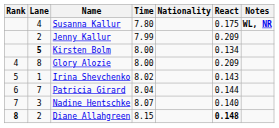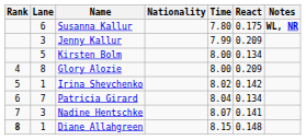 <table class="wikitable sortable" style="text-align:center">
 <tr>
 <th>Rank</th>
 <th>Lane</th>
 <th>Name</th>
+<th>Nationality</th>
 <th>Time</th>
-<th>Nationality</th>
 <th>React</th>
 <th>Notes</th>
 </tr>
 <tr>
 <td></td>
-<td>4</td>
+<td>6</td>
 <td align="left"><a href='#'>Susanna Kallur</a></td>
+<td align=left></td>
 <td>7.80</td>
-<td align=left></td>
 <td>0.175</td>
 <td><strong>WL, <a href='#'>NR</a></strong></td>
 </tr>
 <tr>
 <td></td>
-<td>2</td>
+<td>3</td>
 <td align="left"><a href='#'>Jenny Kallur</a></td>
+<td align=left></td>
 <td>7.99</td>
-<td align=left></td>
 <td>0.209</td>
 <td></td>
 </tr>
 <tr>
 <td></td>
-<td><strong>5</strong></td>
+<td>5</td>
 <td align="left"><a href='#'>Kirsten Bolm</a></td>
+<td align=left></td>
 <td>8.00</td>
-<td align=left></td>
 <td>0.134</td>
 <td></td>
 </tr>
 <tr>
 <td>4</td>
 <td>8</td>
 <td align="left"><a href='#'>Glory Alozie</a></td>
+<td align=left></td>
 <td>8.00</td>
-<td align=left></td>
 <td>0.209</td>
 <td></td>
 </tr>
 <tr>
 <td>5</td>
 <td>1</td>
 <td align="left"><a href='#'>Irina Shevchenko</a></td>
+<td align=left></td>
 <td>8.02</td>
-<td align=left></td>
-<td>0.143</td>
+<td>0.142</td>
 <td></td>
 </tr>
 <tr>
 <td>6</td>
 <td>7</td>
 <td align="left"><a href='#'>Patricia Girard</a></td>
+<td align=left></td>
 <td>8.04</td>
-<td align=left></td>
-<td>0.144</td>
+<td>0.134</td>
 <td></td>
 </tr>
 <tr>
 <td>7</td>
 <td>3</td>
 <td align="left"><a href='#'>Nadine Hentschke</a></td>
+<td align=left></td>
 <td>8.07</td>
-<td align=left></td>
-<td>0.140</td>
+<td>0.141</td>
 <td></td>
 </tr>
 <tr>
 <td><strong>8</strong></td>
-<td>2</td>
+<td>1</td>
 <td align="left"><a href='#'>Diane Allahgreen</a></td>
+<td align=left></td>
 <td>8.15</td>
-<td align=left></td>
-<td><strong>0.148</strong></td>
+<td>0.148</td>
 <td></td>
 </tr>
 </table>
